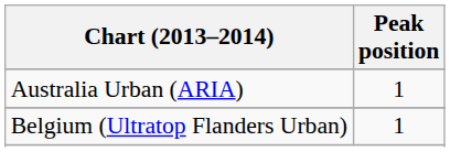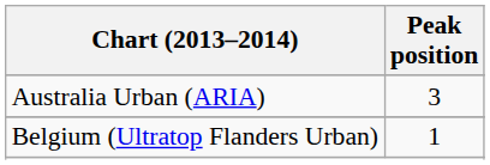 <table class="wikitable sortable">
 <tr>
 <th>Chart (2013–2014)</th>
 <th>Peak<br>position</th>
 </tr>
 <tr>
 </tr>
 <tr>
 <td scope="row">Australia Urban (<a href='#'>ARIA</a>)</td>
-<td style="text-align:center;">1</td>
+<td style="text-align:center;">3</td>
 </tr>
 <tr>
 </tr>
 <tr>
 </tr>
 <tr>
 <td>Belgium (<a href='#'>Ultratop</a> Flanders Urban)</td>
 <td style="text-align:center;">1</td>
 </tr>
 <tr>
 </tr>
 <tr>
 </tr>
 <tr>
 </tr>
 <tr>
 </tr>
 <tr>
 </tr>
 <tr>
 </tr>
 <tr>
 </tr>
 <tr>
 </tr>
 <tr>
 </tr>
 <tr>
 </tr>
 <tr>
 </tr>
 <tr>
 </tr>
 <tr>
 </tr>
 <tr>
 </tr>
 <tr>
 </tr>
 <tr>
 </tr>
 <tr>
 </tr>
 <tr>
 </tr>
 <tr>
 </tr>
 <tr>
 </tr>
 <tr>
 </tr>
 <tr>
 </tr>
 <tr>
 </tr>
 <tr>
 </tr>
 <tr>
 </tr>
 <tr>
 </tr>
 </table>
